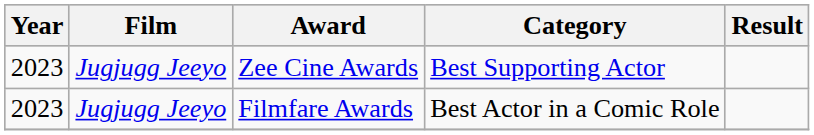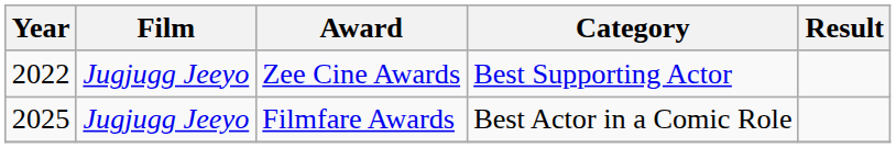 <table class="wikitable sortable">
 <tr>
 <th>Year</th>
 <th>Film</th>
 <th>Award</th>
 <th>Category</th>
 <th>Result</th>
 </tr>
 <tr>
-<td>2023</td>
+<td>2022</td>
 <td><em><a href='#'>Jugjugg Jeeyo</a></em></td>
 <td><a href='#'>Zee Cine Awards</a></td>
 <td><a href='#'>Best Supporting Actor</a></td>
 <td></td>
 </tr>
 <tr>
-<td>2023</td>
+<td>2025</td>
 <td><em><a href='#'>Jugjugg Jeeyo</a></em></td>
 <td><a href='#'>Filmfare Awards</a></td>
 <td>Best Actor in a Comic Role</td>
 <td></td>
 </tr>
 <tr>
 </tr>
 </table>
